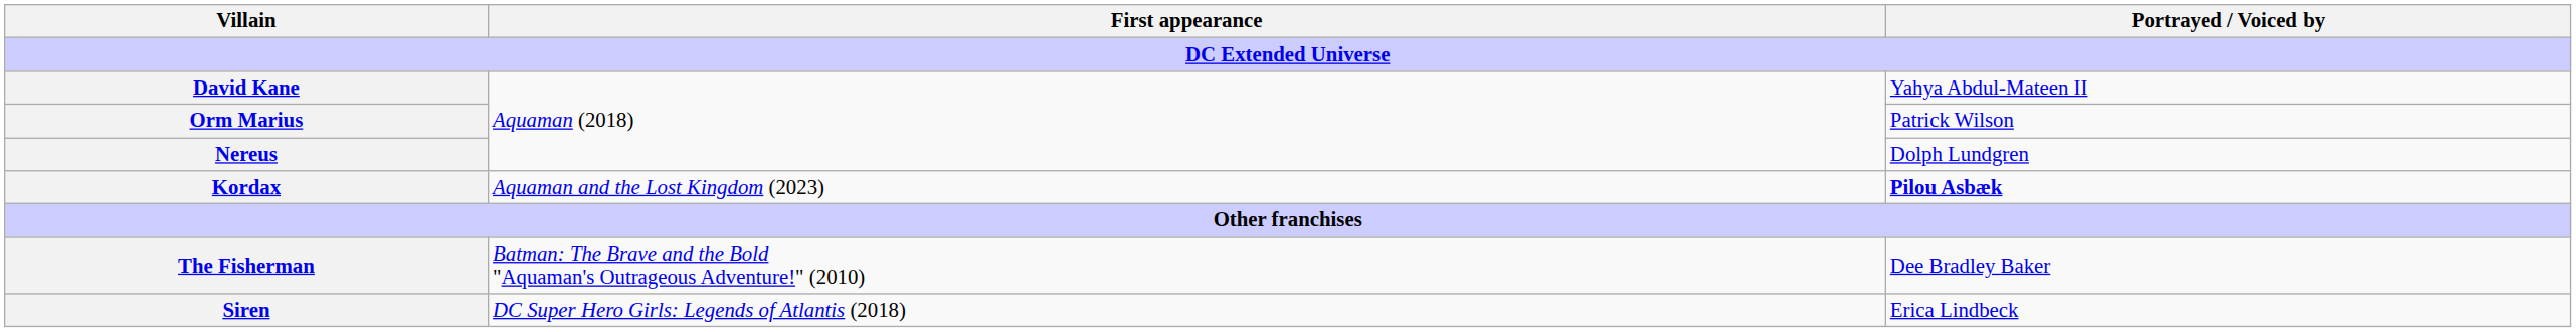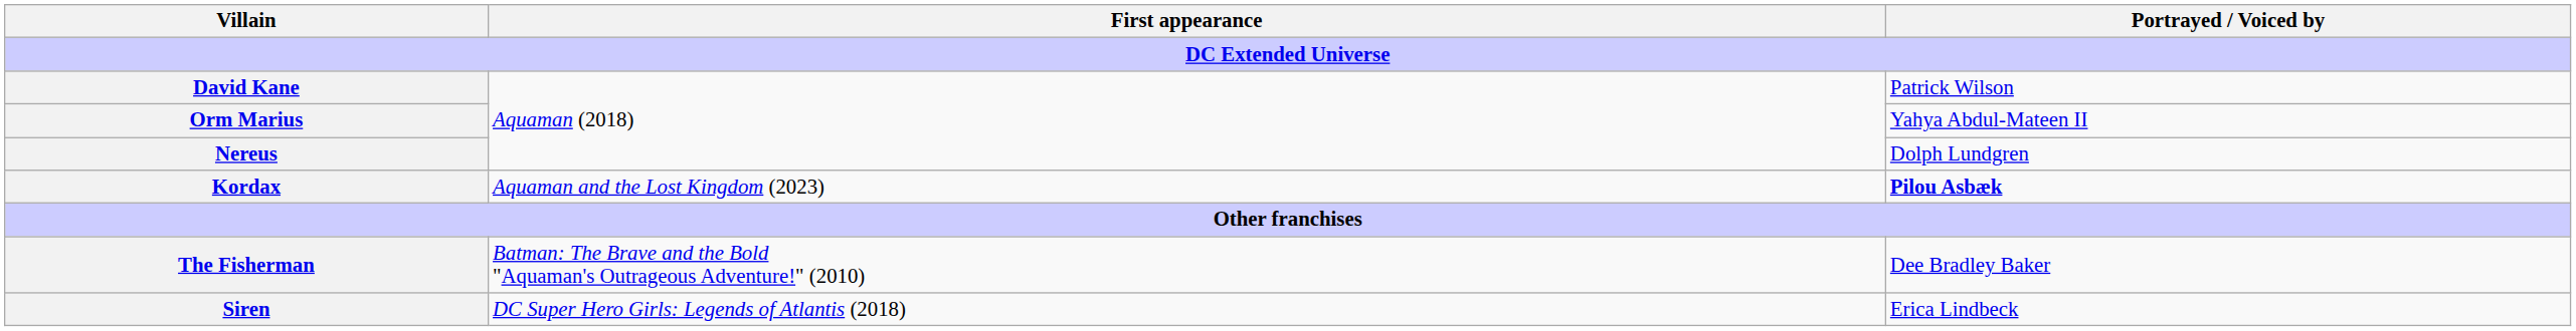 <table class="wikitable plainrowheaders sortable defaultcenter" style="width: 99%;">
 <tr>
 <th scope="col">Villain</th>
 <th scope="col">First appearance</th>
 <th scope="col">Portrayed / Voiced by<br></th>
 </tr>
 <tr>
 <th colspan="4" style="background-color: #ccccff;"><a href='#'>DC Extended Universe</a></th>
 </tr>
 <tr>
 <th><a href='#'>David Kane<br></a></th>
 <td rowspan="3"><em><a href='#'>Aquaman</a></em> (2018)</td>
-<td><a href='#'>Yahya Abdul-Mateen II</a></td>
+<td><a href='#'>Patrick Wilson</a></td>
 </tr>
 <tr>
 <th><a href='#'>Orm Marius<br></a></th>
-<td><a href='#'>Patrick Wilson</a></td>
+<td><a href='#'>Yahya Abdul-Mateen II</a></td>
 </tr>
 <tr>
 <th><a href='#'>Nereus</a></th>
 <td><a href='#'>Dolph Lundgren</a></td>
 </tr>
 <tr>
 <th><a href='#'>Kordax</a></th>
 <td><em><a href='#'>Aquaman and the Lost Kingdom</a></em> (2023)</td>
 <td><strong><a href='#'>Pilou Asbæk</a></strong></td>
 </tr>
 <tr>
 <th colspan="4" style="background-color: #ccccff;">Other franchises</th>
 </tr>
 <tr>
 <th><a href='#'>The Fisherman</a></th>
 <td><em><a href='#'>Batman: The Brave and the Bold</a></em><br>"<a href='#'>Aquaman's Outrageous Adventure!</a>" (2010)</td>
 <td><a href='#'>Dee Bradley Baker</a></td>
 </tr>
 <tr>
 <th><a href='#'>Siren</a></th>
 <td><em><a href='#'>DC Super Hero Girls: Legends of Atlantis</a></em> (2018)</td>
 <td><a href='#'>Erica Lindbeck</a></td>
 </tr>
 </table>
